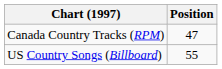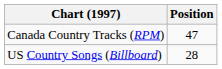 <table class="wikitable sortable">
 <tr>
 <th scope="col">Chart (1997)</th>
 <th scope="col">Position</th>
 </tr>
 <tr>
 <td>Canada Country Tracks (<em><a href='#'>RPM</a></em>)</td>
 <td align="center">47</td>
 </tr>
 <tr>
 <td>US <a href='#'>Country Songs</a> (<em><a href='#'>Billboard</a></em>)</td>
-<td align="center">55</td>
+<td align="center">28</td>
 </tr>
 </table>
